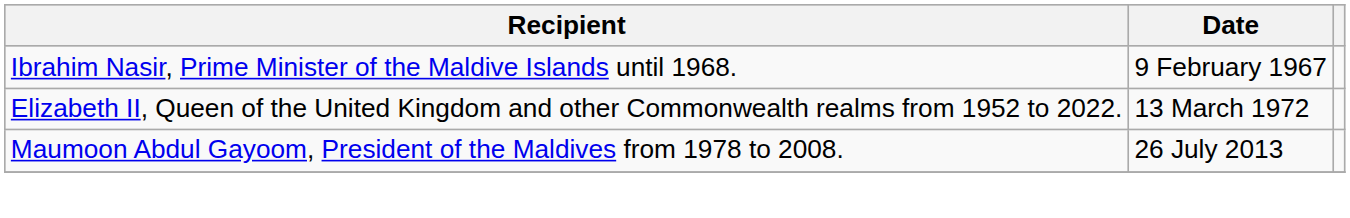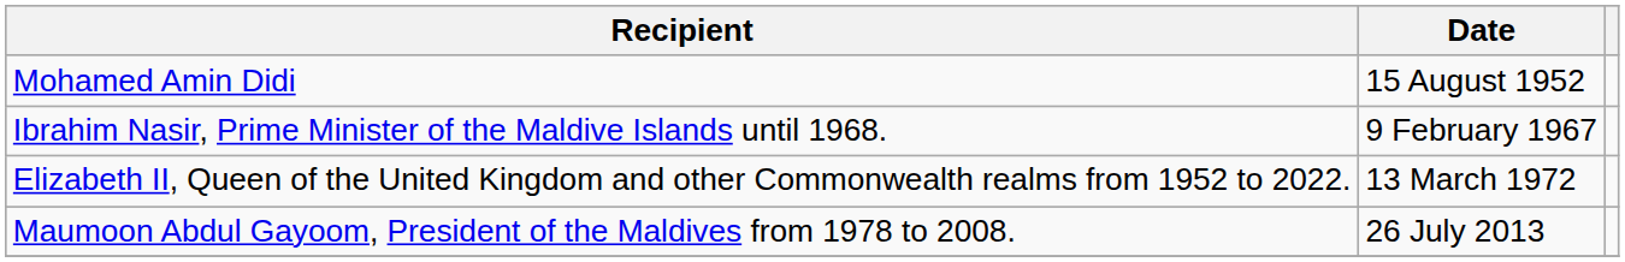 <table class="wikitable">
 <tr>
 <th>Recipient</th>
 <th>Date</th>
 <th></th>
+</tr>
+<tr>
+<td><a href='#'>Mohamed Amin Didi</a></td>
+<td>15 August 1952</td>
+<td></td>
 </tr>
 <tr>
 <td><a href='#'>Ibrahim Nasir</a>, <a href='#'>Prime Minister of the Maldive Islands</a> until 1968.</td>
 <td>9 February 1967</td>
 <td></td>
 </tr>
 <tr>
 <td><a href='#'>Elizabeth II</a>, Queen of the United Kingdom and other Commonwealth realms from 1952 to 2022.</td>
 <td>13 March 1972</td>
 <td></td>
 </tr>
 <tr>
 <td><a href='#'>Maumoon Abdul Gayoom</a>, <a href='#'>President of the Maldives</a> from 1978 to 2008.</td>
 <td>26 July 2013</td>
 <td></td>
 </tr>
 <tr>
 </tr>
 </table>
